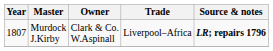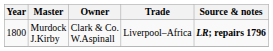 <table class=" wikitable">
 <tr>
 <th>Year</th>
 <th>Master</th>
 <th>Owner</th>
 <th>Trade</th>
 <th>Source & notes</th>
 </tr>
 <tr>
-<td>1807</td>
+<td>1800</td>
 <td>Murdock<br>J.Kirby</td>
 <td>Clark & Co.<br>W.Aspinall</td>
 <td>Liverpool–Africa</td>
 <td><strong><em>LR</em>; repairs 1796</strong></td>
 </tr>
 <tr>
 </tr>
 </table>
